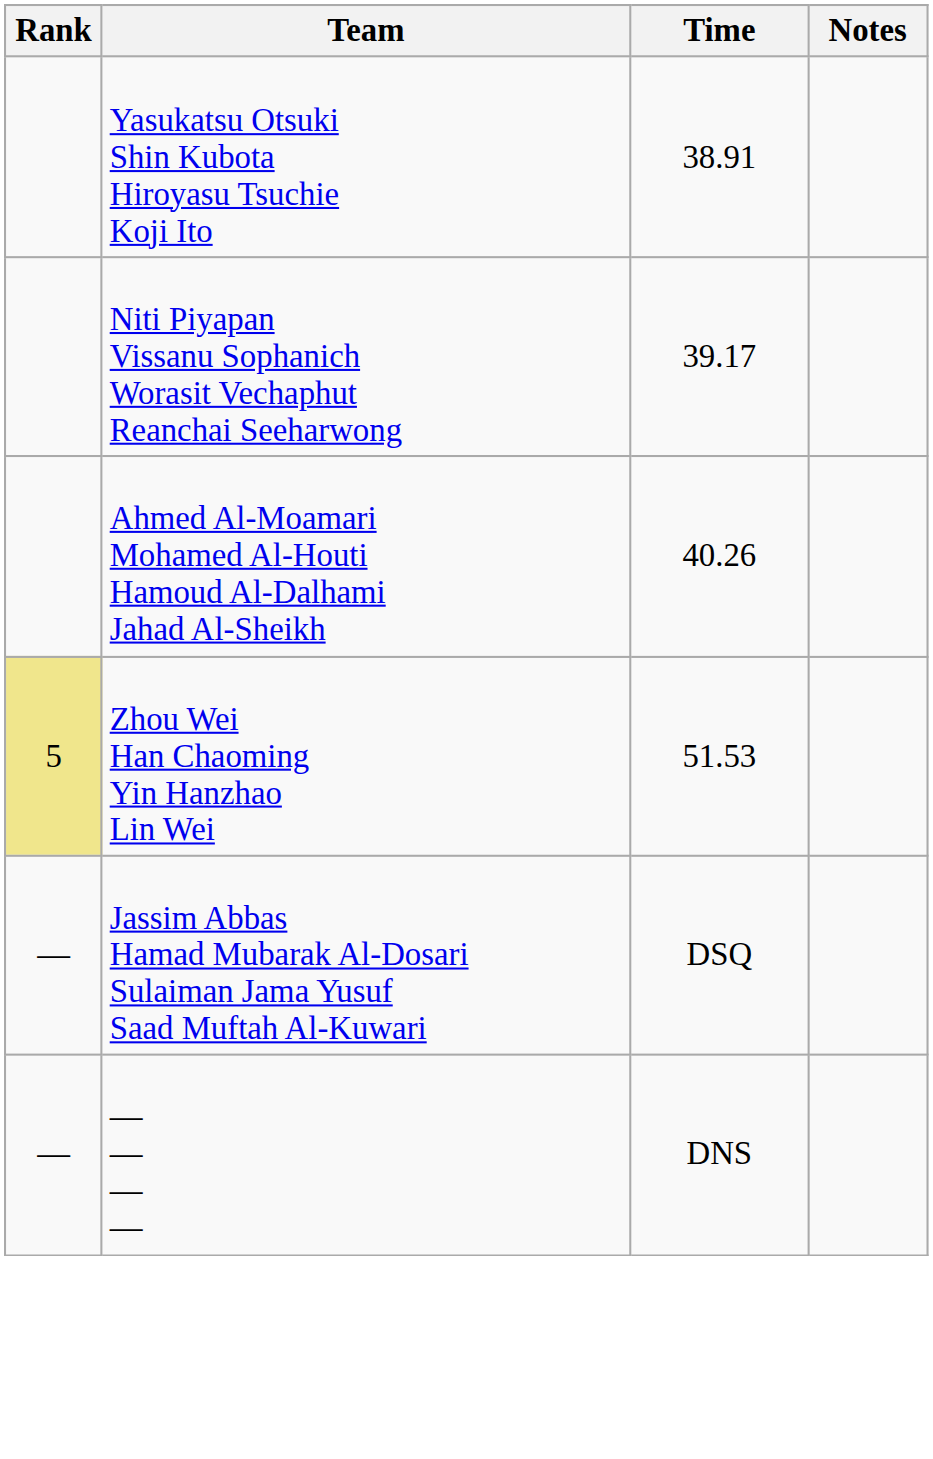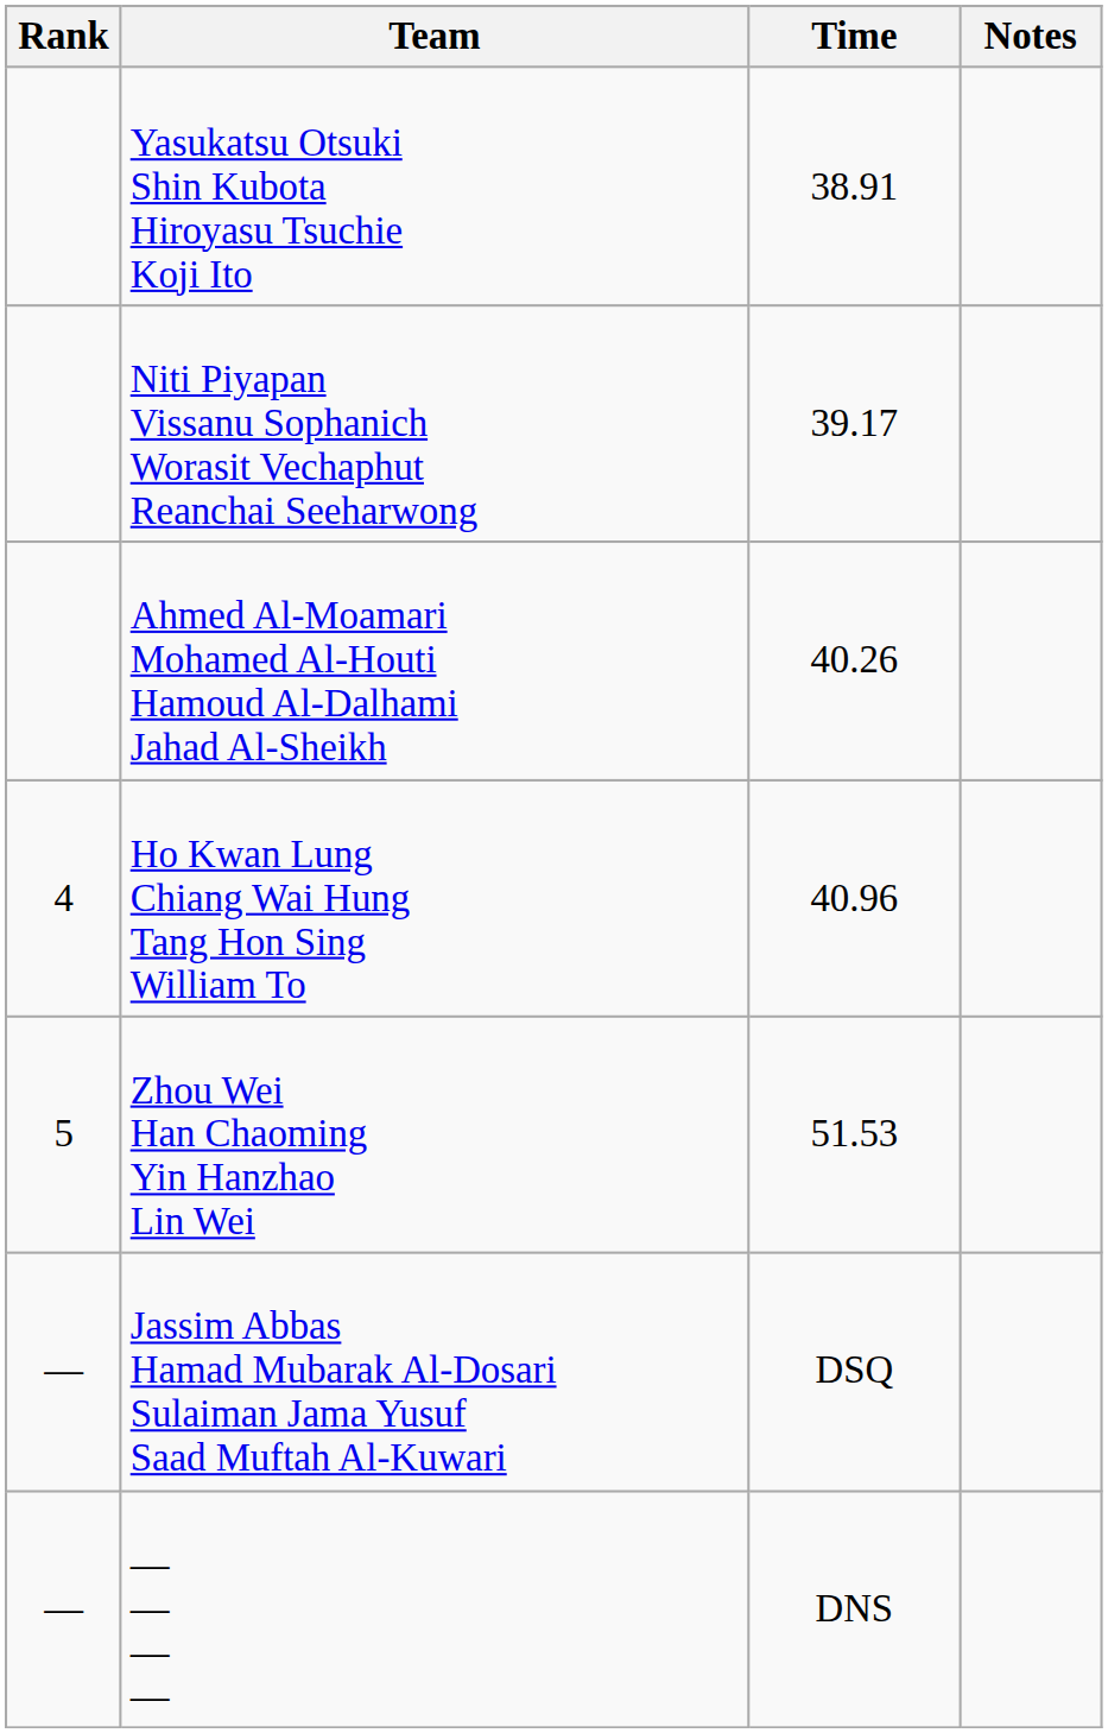 <table class="wikitable" style="text-align:center">
 <tr>
 <th width=40>Rank</th>
 <th width=250>Team</th>
 <th width=80>Time</th>
 <th width=50>Notes</th>
 </tr>
 <tr>
 <td></td>
 <td align=left><br><a href='#'>Yasukatsu Otsuki</a><br><a href='#'>Shin Kubota</a><br><a href='#'>Hiroyasu Tsuchie</a><br><a href='#'>Koji Ito</a></td>
 <td>38.91</td>
 <td></td>
 </tr>
 <tr>
 <td></td>
 <td align=left><br><a href='#'>Niti Piyapan</a><br><a href='#'>Vissanu Sophanich</a><br><a href='#'>Worasit Vechaphut</a><br><a href='#'>Reanchai Seeharwong</a></td>
 <td>39.17</td>
 <td></td>
 </tr>
 <tr>
 <td></td>
 <td align=left><br><a href='#'>Ahmed Al-Moamari</a><br><a href='#'>Mohamed Al-Houti</a><br><a href='#'>Hamoud Al-Dalhami</a><br><a href='#'>Jahad Al-Sheikh</a></td>
 <td>40.26</td>
 <td></td>
 </tr>
 <tr>
-<td style="background: khaki;">5</td>
+<td>4</td>
+<td align=left><br><a href='#'>Ho Kwan Lung</a><br><a href='#'>Chiang Wai Hung</a><br><a href='#'>Tang Hon Sing</a><br><a href='#'>William To</a></td>
+<td>40.96</td>
+<td></td>
+</tr>
+<tr>
+<td>5</td>
 <td align=left><br><a href='#'>Zhou Wei</a><br><a href='#'>Han Chaoming</a><br><a href='#'>Yin Hanzhao</a><br><a href='#'>Lin Wei</a></td>
 <td>51.53</td>
 <td></td>
 </tr>
 <tr>
 <td>—</td>
 <td align=left><br><a href='#'>Jassim Abbas</a><br><a href='#'>Hamad Mubarak Al-Dosari</a><br><a href='#'>Sulaiman Jama Yusuf</a><br><a href='#'>Saad Muftah Al-Kuwari</a></td>
 <td>DSQ</td>
 <td></td>
 </tr>
 <tr>
 <td>—</td>
 <td align=left><br>—<br>—<br>—<br>—</td>
 <td>DNS</td>
 <td></td>
 </tr>
 </table>
